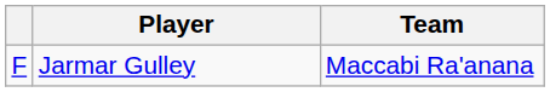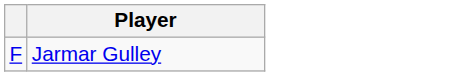 <table class="wikitable">
 <tr>
 <th align="center"></th>
 <th style="text-align:center;width:175px;">Player</th>
-<th style="text-align:center;width:135px;">Team</th>
 </tr>
 <tr>
 <td align=center><a href='#'>F</a></td>
 <td> <a href='#'>Jarmar Gulley</a></td>
-<td><a href='#'>Maccabi Ra'anana</a></td>
 </tr>
 </table>
